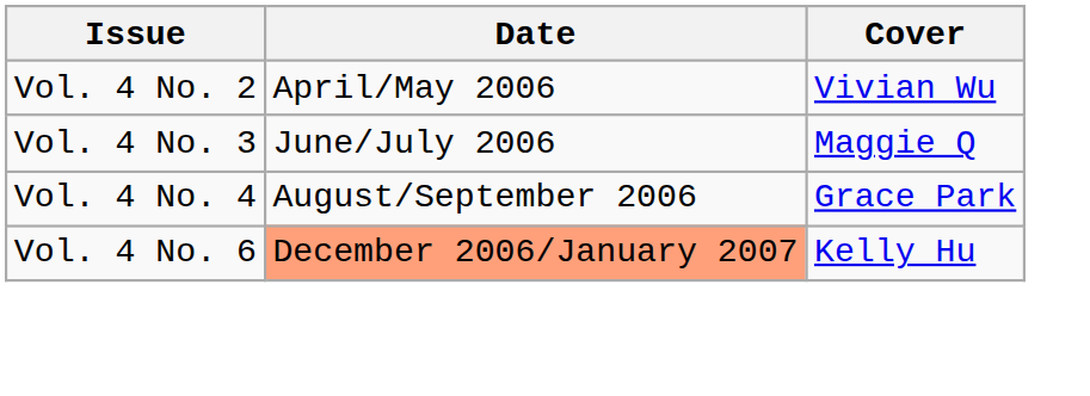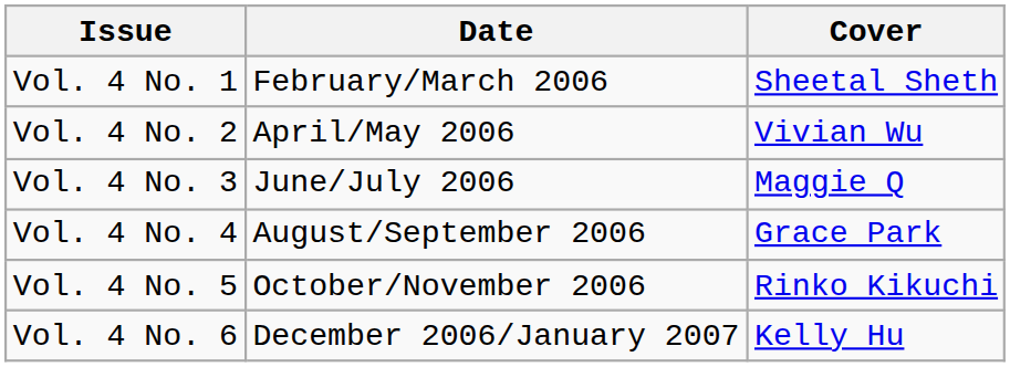 <table class="wikitable">
 <tr>
 <th>Issue</th>
 <th>Date</th>
 <th>Cover</th>
+</tr>
+<tr>
+<td>Vol. 4 No. 1</td>
+<td>February/March 2006</td>
+<td><a href='#'>Sheetal Sheth</a></td>
 </tr>
 <tr>
 <td>Vol. 4 No. 2</td>
 <td>April/May 2006</td>
 <td><a href='#'>Vivian Wu</a></td>
 </tr>
 <tr>
 <td>Vol. 4 No. 3</td>
 <td>June/July 2006</td>
 <td><a href='#'>Maggie Q</a></td>
 </tr>
 <tr>
 <td>Vol. 4 No. 4</td>
 <td>August/September 2006</td>
 <td><a href='#'>Grace Park</a></td>
 </tr>
 <tr>
+<td>Vol. 4 No. 5</td>
+<td>October/November 2006</td>
+<td><a href='#'>Rinko Kikuchi</a></td>
+</tr>
+<tr>
 <td>Vol. 4 No. 6</td>
-<td style="background: lightsalmon;">December 2006/January 2007</td>
+<td>December 2006/January 2007</td>
 <td><a href='#'>Kelly Hu</a></td>
 </tr>
 </table>
